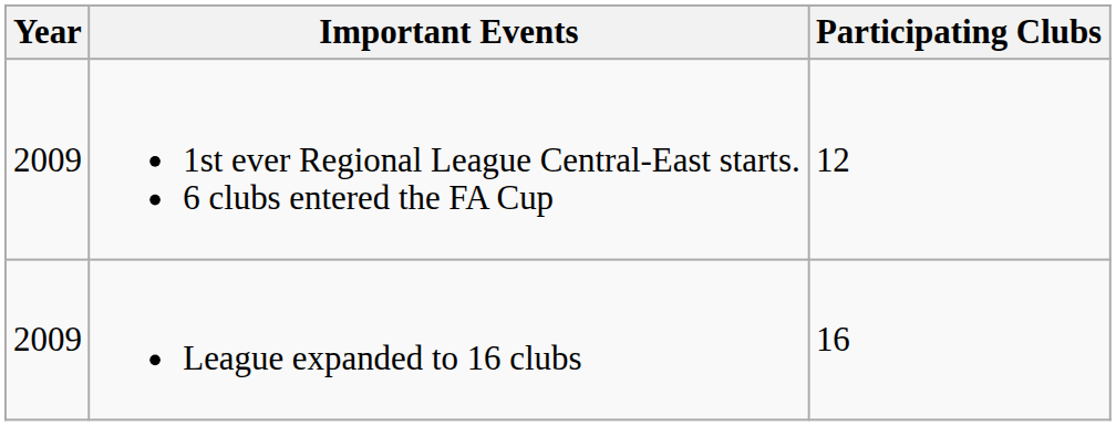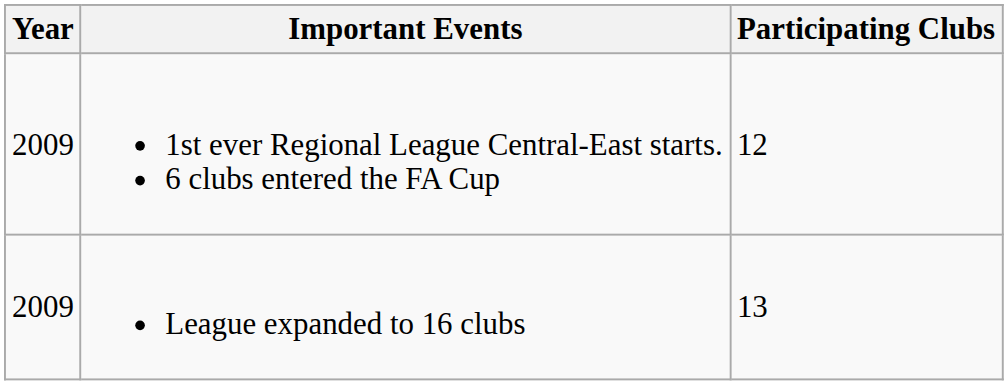 <table class="wikitable">
 <tr>
 <th>Year</th>
 <th>Important Events</th>
 <th>Participating Clubs</th>
 </tr>
 <tr>
 <td>2009</td>
 <td><br><ul><li>1st ever Regional League Central-East starts.</li><li>6 clubs entered the FA Cup</li></ul></td>
 <td>12</td>
 </tr>
 <tr>
 <td>2009</td>
 <td><br><ul><li>League expanded to 16 clubs</li></ul></td>
-<td>16</td>
+<td>13</td>
 </tr>
 </table>
